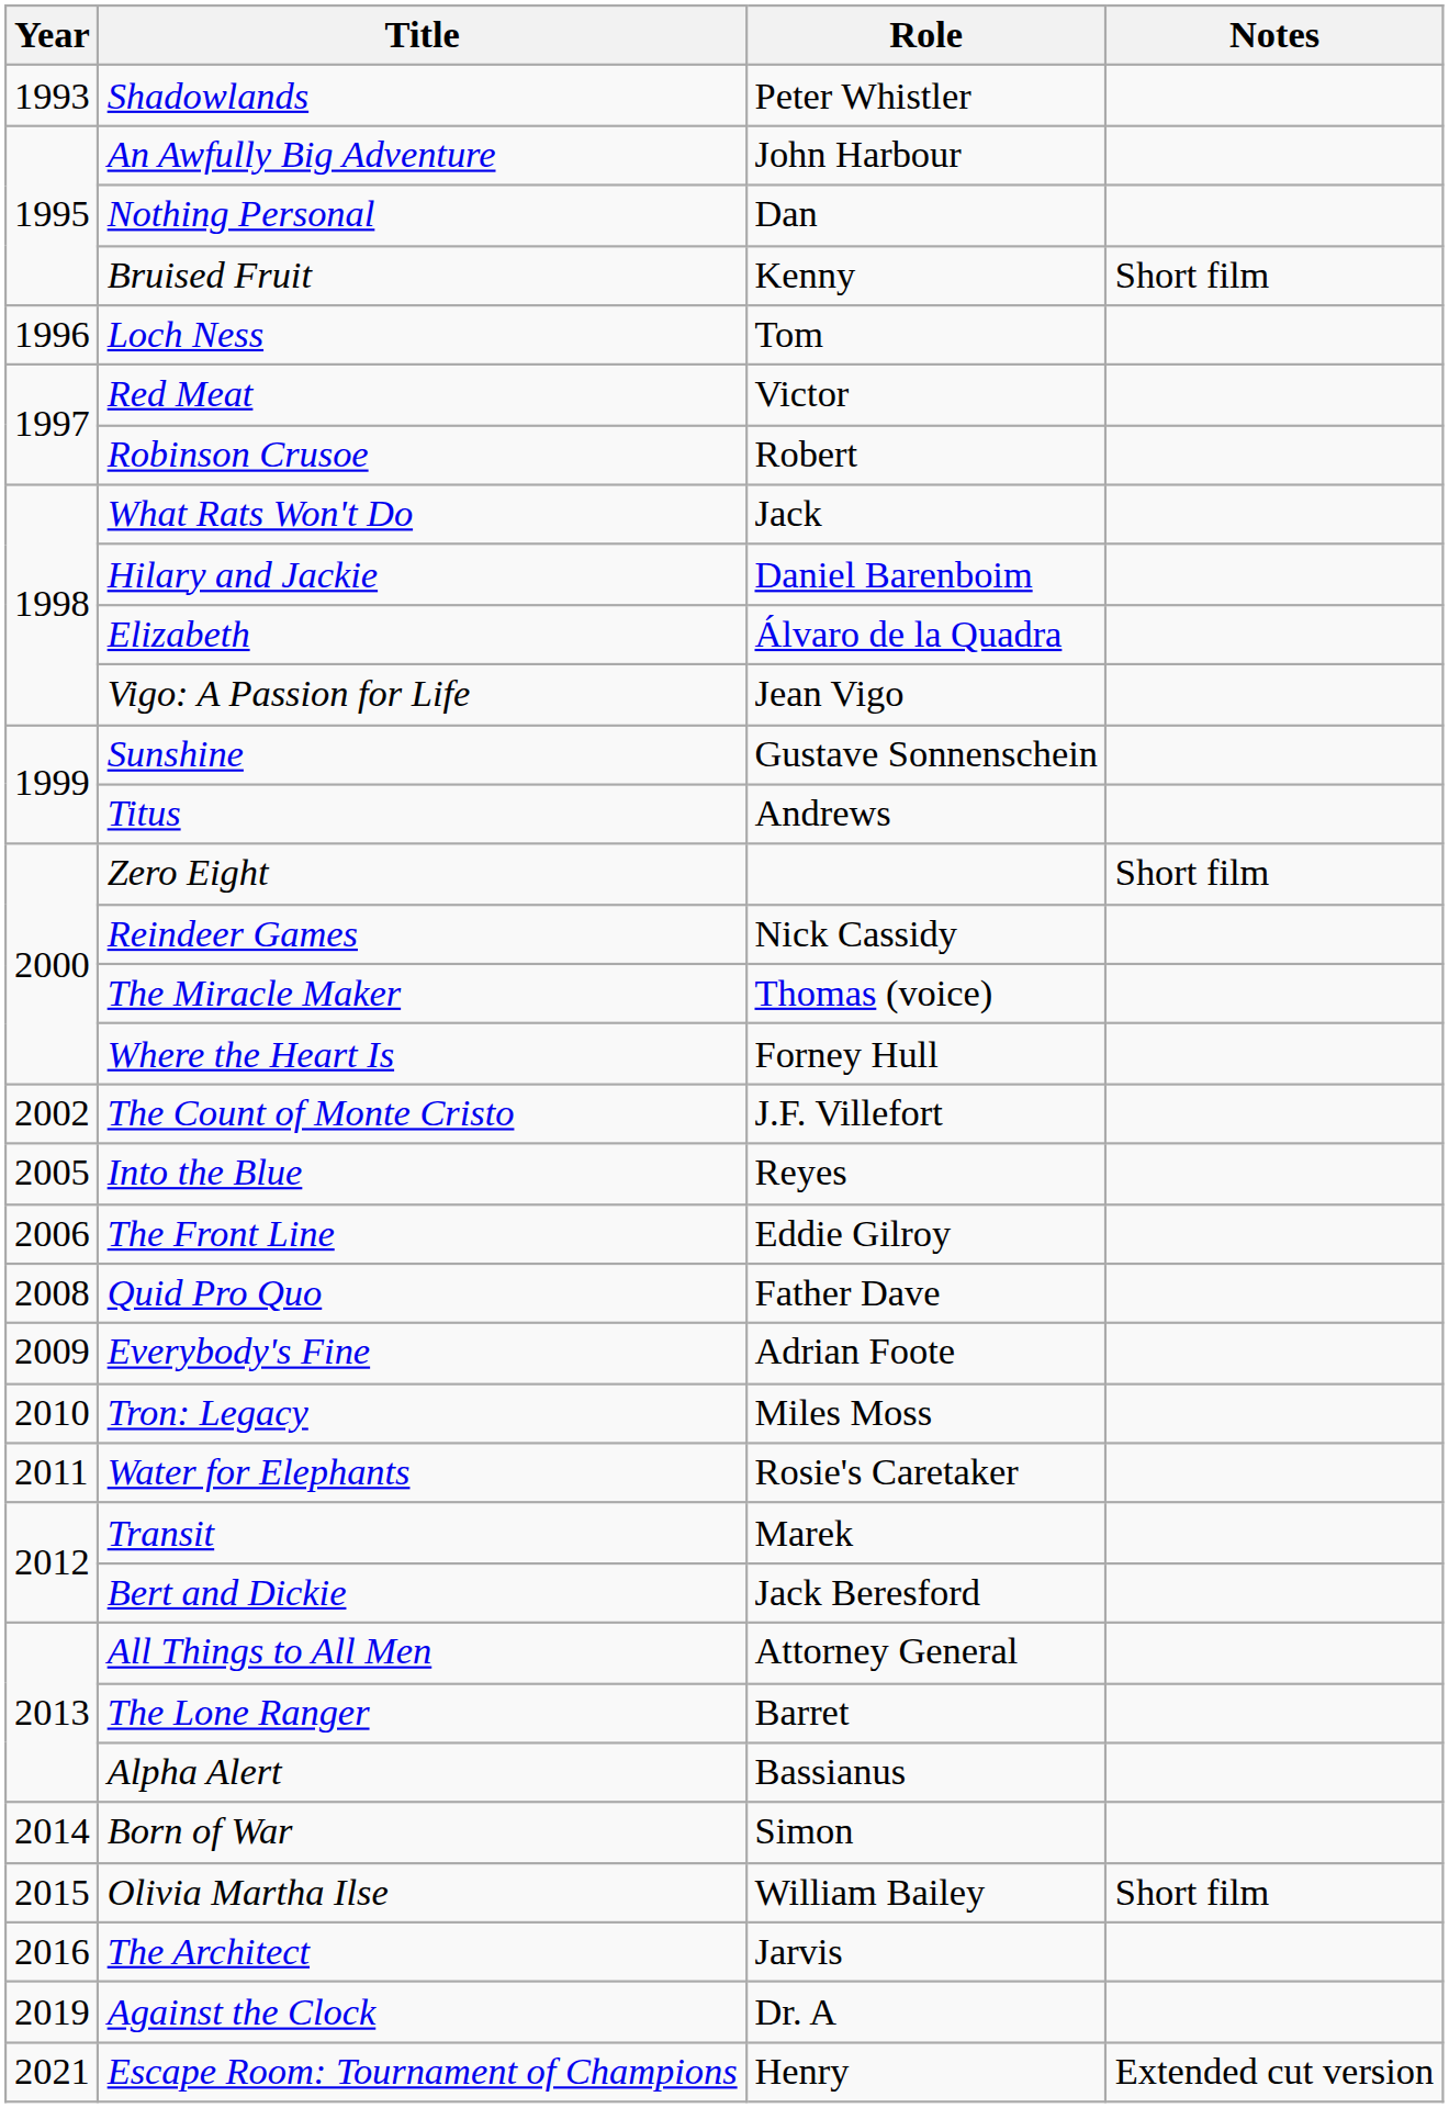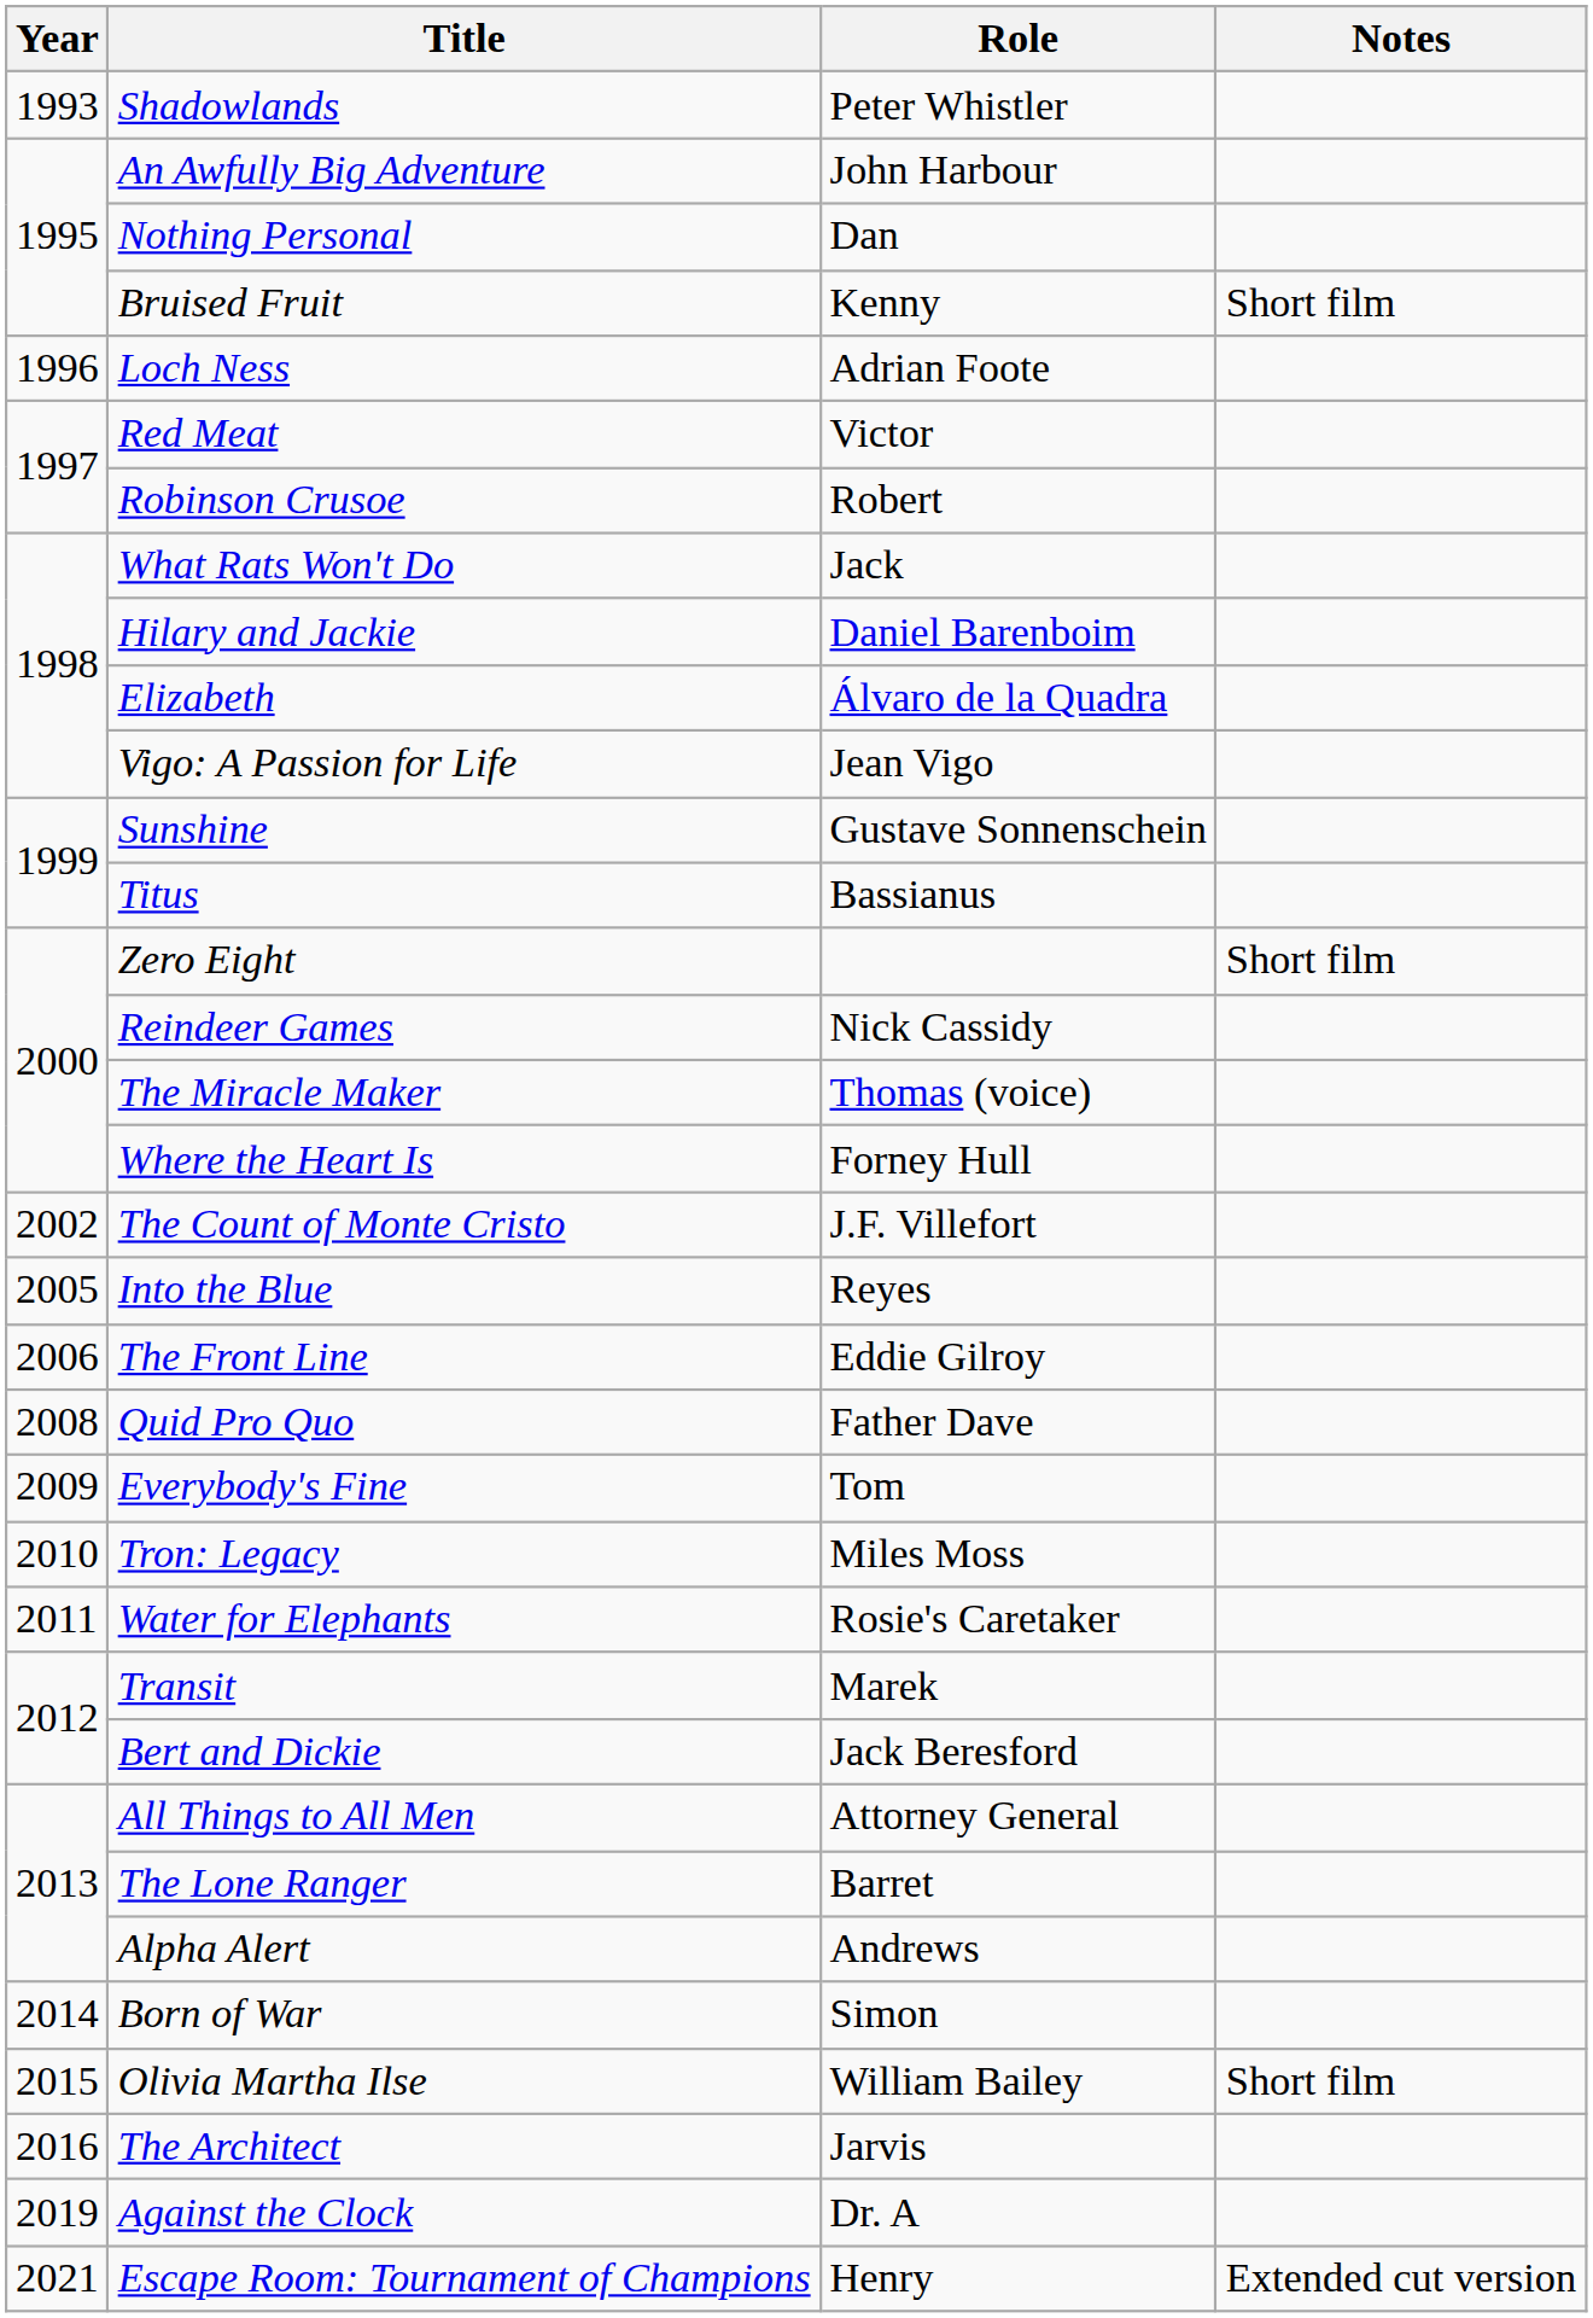 <table class = "wikitable sortable">
 <tr>
 <th>Year</th>
 <th>Title</th>
 <th>Role</th>
 <th>Notes</th>
 </tr>
 <tr>
 <td>1993</td>
 <td><em><a href='#'>Shadowlands</a></em></td>
 <td>Peter Whistler</td>
 <td></td>
 </tr>
 <tr>
 <td rowspan="3">1995</td>
 <td><em><a href='#'>An Awfully Big Adventure</a></em></td>
 <td>John Harbour</td>
 <td></td>
 </tr>
 <tr>
 <td><em><a href='#'>Nothing Personal</a></em></td>
 <td>Dan</td>
 <td></td>
 </tr>
 <tr>
 <td><em>Bruised Fruit</em></td>
 <td>Kenny</td>
 <td>Short film</td>
 </tr>
 <tr>
 <td>1996</td>
 <td><em><a href='#'>Loch Ness</a></em></td>
-<td>Tom</td>
+<td>Adrian Foote</td>
 <td></td>
 </tr>
 <tr>
 <td rowspan="2">1997</td>
 <td><em><a href='#'>Red Meat</a></em></td>
 <td>Victor</td>
 <td></td>
 </tr>
 <tr>
 <td><em><a href='#'>Robinson Crusoe</a></em></td>
 <td>Robert</td>
 <td></td>
 </tr>
 <tr>
 <td rowspan="4">1998</td>
 <td><em><a href='#'>What Rats Won't Do</a></em></td>
 <td>Jack</td>
 <td></td>
 </tr>
 <tr>
 <td><em><a href='#'>Hilary and Jackie</a></em></td>
 <td><a href='#'>Daniel Barenboim</a></td>
 <td></td>
 </tr>
 <tr>
 <td><em><a href='#'>Elizabeth</a></em></td>
 <td><a href='#'>Álvaro de la Quadra</a></td>
 <td></td>
 </tr>
 <tr>
 <td><em>Vigo: A Passion for Life </em></td>
 <td>Jean Vigo</td>
 <td></td>
 </tr>
 <tr>
 <td rowspan="2">1999</td>
 <td><em><a href='#'>Sunshine</a></em></td>
 <td>Gustave Sonnenschein</td>
 <td></td>
 </tr>
 <tr>
 <td><em><a href='#'>Titus</a></em></td>
-<td>Andrews</td>
+<td>Bassianus</td>
 <td></td>
 </tr>
 <tr>
 <td rowspan="4">2000</td>
 <td><em>Zero Eight</em></td>
 <td></td>
 <td>Short film</td>
 </tr>
 <tr>
 <td><em><a href='#'>Reindeer Games</a></em></td>
 <td>Nick Cassidy</td>
 <td></td>
 </tr>
 <tr>
 <td><em><a href='#'>The Miracle Maker</a></em></td>
 <td><a href='#'>Thomas</a> (voice)</td>
 <td></td>
 </tr>
 <tr>
 <td><em><a href='#'>Where the Heart Is</a></em></td>
 <td>Forney Hull</td>
 <td></td>
 </tr>
 <tr>
 <td>2002</td>
 <td><em><a href='#'>The Count of Monte Cristo</a></em></td>
 <td>J.F. Villefort</td>
 <td></td>
 </tr>
 <tr>
 <td>2005</td>
 <td><em><a href='#'>Into the Blue</a></em></td>
 <td>Reyes</td>
 <td></td>
 </tr>
 <tr>
 <td>2006</td>
 <td><em><a href='#'>The Front Line</a></em></td>
 <td>Eddie Gilroy</td>
 <td></td>
 </tr>
 <tr>
 <td>2008</td>
 <td><em><a href='#'>Quid Pro Quo</a></em></td>
 <td>Father Dave</td>
 <td></td>
 </tr>
 <tr>
 <td>2009</td>
 <td><em><a href='#'>Everybody's Fine</a></em></td>
-<td>Adrian Foote</td>
+<td>Tom</td>
 <td></td>
 </tr>
 <tr>
 <td>2010</td>
 <td><em><a href='#'>Tron: Legacy</a></em></td>
 <td>Miles Moss</td>
 <td></td>
 </tr>
 <tr>
 <td>2011</td>
 <td><em><a href='#'>Water for Elephants</a></em></td>
 <td>Rosie's Caretaker</td>
 <td></td>
 </tr>
 <tr>
 <td rowspan="2">2012</td>
 <td><em><a href='#'>Transit</a></em></td>
 <td>Marek</td>
 <td></td>
 </tr>
 <tr>
 <td><em><a href='#'>Bert and Dickie</a></em></td>
 <td>Jack Beresford</td>
 <td></td>
 </tr>
 <tr>
 <td rowspan="3">2013</td>
 <td><em><a href='#'>All Things to All Men</a></em></td>
 <td>Attorney General</td>
 <td></td>
 </tr>
 <tr>
 <td><em><a href='#'>The Lone Ranger</a></em></td>
 <td>Barret</td>
 <td></td>
 </tr>
 <tr>
 <td><em>Alpha Alert</em></td>
-<td>Bassianus</td>
+<td>Andrews</td>
 <td></td>
 </tr>
 <tr>
 <td>2014</td>
 <td><em>Born of War</em></td>
 <td>Simon</td>
 <td></td>
 </tr>
 <tr>
 <td>2015</td>
 <td><em>Olivia Martha Ilse</em></td>
 <td>William Bailey</td>
 <td>Short film</td>
 </tr>
 <tr>
 <td>2016</td>
 <td><em><a href='#'>The Architect</a></em></td>
 <td>Jarvis</td>
 <td></td>
 </tr>
 <tr>
 <td>2019</td>
 <td><em><a href='#'>Against the Clock</a></em></td>
 <td>Dr. A</td>
 <td></td>
 </tr>
 <tr>
 <td>2021</td>
 <td><em><a href='#'>Escape Room: Tournament of Champions</a></em></td>
 <td>Henry</td>
 <td>Extended cut version</td>
 </tr>
 </table>
